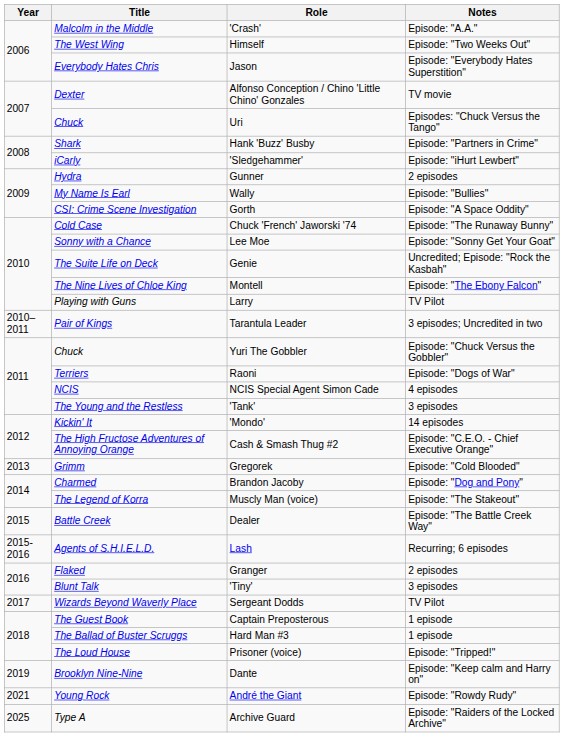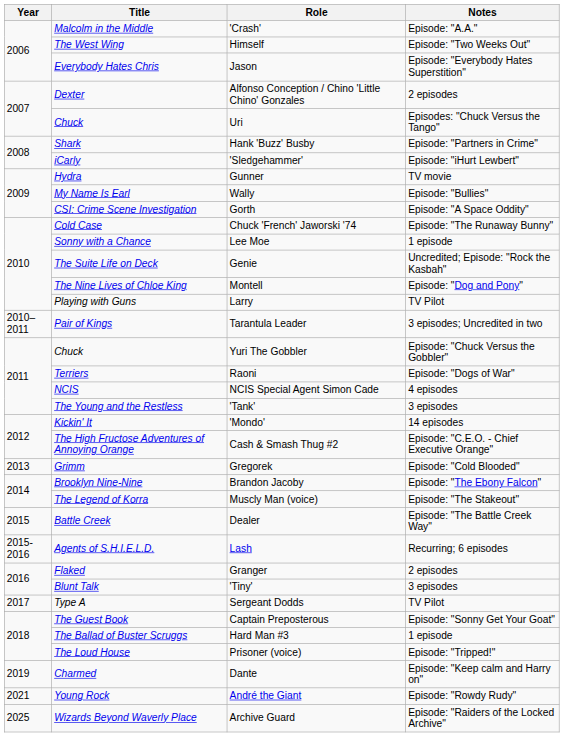 <table class="wikitable sortable">
 <tr>
 <th>Year</th>
 <th>Title</th>
 <th>Role</th>
 <th>Notes</th>
 </tr>
 <tr>
 <td rowspan="3">2006</td>
 <td><em><a href='#'>Malcolm in the Middle</a></em></td>
 <td>'Crash'</td>
 <td>Episode: "A.A."</td>
 </tr>
 <tr>
 <td data-sort-value="West Wing, The"><em><a href='#'>The West Wing</a></em></td>
 <td>Himself</td>
 <td>Episode: "Two Weeks Out"</td>
 </tr>
 <tr>
 <td><em><a href='#'>Everybody Hates Chris</a></em></td>
 <td>Jason</td>
 <td>Episode: "Everybody Hates Superstition"</td>
 </tr>
 <tr>
 <td rowspan="2">2007</td>
 <td><em><a href='#'>Dexter</a></em></td>
 <td>Alfonso Conception / Chino 'Little Chino' Gonzales</td>
-<td>TV movie</td>
+<td>2 episodes</td>
 </tr>
 <tr>
 <td><em><a href='#'>Chuck</a></em></td>
 <td>Uri</td>
 <td>Episodes: "Chuck Versus the Tango"</td>
 </tr>
 <tr>
 <td rowspan="2">2008</td>
 <td><em><a href='#'>Shark</a></em></td>
 <td>Hank 'Buzz' Busby</td>
 <td>Episode: "Partners in Crime"</td>
 </tr>
 <tr>
 <td><em><a href='#'>iCarly</a></em></td>
 <td>'Sledgehammer'</td>
 <td>Episode: "iHurt Lewbert"</td>
 </tr>
 <tr>
 <td rowspan="3">2009</td>
 <td><em><a href='#'>Hydra</a></em></td>
 <td>Gunner</td>
-<td>2 episodes</td>
+<td>TV movie</td>
 </tr>
 <tr>
 <td><em><a href='#'>My Name Is Earl</a></em></td>
 <td>Wally</td>
 <td>Episode: "Bullies"</td>
 </tr>
 <tr>
 <td><em><a href='#'>CSI: Crime Scene Investigation</a></em></td>
 <td>Gorth</td>
 <td>Episode: "A Space Oddity"</td>
 </tr>
 <tr>
 <td rowspan="5">2010</td>
 <td><em><a href='#'>Cold Case</a></em></td>
 <td>Chuck 'French' Jaworski '74</td>
 <td>Episode: "The Runaway Bunny"</td>
 </tr>
 <tr>
 <td><em><a href='#'>Sonny with a Chance</a></em></td>
 <td>Lee Moe</td>
-<td>Episode: "Sonny Get Your Goat"</td>
+<td>1 episode</td>
 </tr>
 <tr>
 <td data-sort-value="Suite Life on Deck, The"><em><a href='#'>The Suite Life on Deck</a></em></td>
 <td>Genie</td>
 <td>Uncredited; Episode: "Rock the Kasbah"</td>
 </tr>
 <tr>
 <td data-sort-value="Nine Lives of Chloe King, The"><em><a href='#'>The Nine Lives of Chloe King</a></em></td>
 <td>Montell</td>
-<td>Episode: "<a href='#'>The Ebony Falcon</a>"</td>
+<td>Episode: "<a href='#'>Dog and Pony</a>"</td>
 </tr>
 <tr>
 <td><em>Playing with Guns</em></td>
 <td>Larry</td>
 <td>TV Pilot</td>
 </tr>
 <tr>
 <td>2010–2011</td>
 <td><em><a href='#'>Pair of Kings</a></em></td>
 <td>Tarantula Leader</td>
 <td>3 episodes; Uncredited in two</td>
 </tr>
 <tr>
 <td rowspan="4">2011</td>
 <td><em>Chuck</em></td>
 <td>Yuri The Gobbler</td>
 <td>Episode: "Chuck Versus the Gobbler"</td>
 </tr>
 <tr>
 <td><em><a href='#'>Terriers</a></em></td>
 <td>Raoni</td>
 <td>Episode: "Dogs of War"</td>
 </tr>
 <tr>
 <td><em><a href='#'>NCIS</a></em></td>
 <td>NCIS Special Agent Simon Cade</td>
 <td>4 episodes</td>
 </tr>
 <tr>
 <td data-sort-value="Young and the Restless, The"><em><a href='#'>The Young and the Restless</a></em></td>
 <td>'Tank'</td>
 <td>3 episodes</td>
 </tr>
 <tr>
 <td rowspan="2">2012</td>
 <td><em><a href='#'>Kickin' It</a></em></td>
 <td>'Mondo'</td>
 <td>14 episodes</td>
 </tr>
 <tr>
 <td data-sort-value="High Fructose Adventures of Annoying Orange, The"><em><a href='#'>The High Fructose Adventures of Annoying Orange</a></em></td>
 <td>Cash & Smash Thug #2</td>
 <td>Episode: "C.E.O. - Chief Executive Orange"</td>
 </tr>
 <tr>
 <td>2013</td>
 <td><em><a href='#'>Grimm</a></em></td>
 <td>Gregorek</td>
 <td>Episode: "Cold Blooded"</td>
 </tr>
 <tr>
 <td rowspan="2">2014</td>
-<td><em><a href='#'>Charmed</a></em></td>
+<td><em><a href='#'>Brooklyn Nine-Nine</a></em></td>
 <td>Brandon Jacoby</td>
-<td>Episode: "<a href='#'>Dog and Pony</a>"</td>
+<td>Episode: "<a href='#'>The Ebony Falcon</a>"</td>
 </tr>
 <tr>
 <td data-sort-value="Legend of Korra, The"><em><a href='#'>The Legend of Korra</a></em></td>
 <td>Muscly Man (voice)</td>
 <td>Episode: "The Stakeout"</td>
 </tr>
 <tr>
 <td>2015</td>
 <td><em><a href='#'>Battle Creek</a></em></td>
 <td>Dealer</td>
 <td>Episode: "The Battle Creek Way"</td>
 </tr>
 <tr>
 <td>2015-2016</td>
 <td><em><a href='#'>Agents of S.H.I.E.L.D.</a></em></td>
 <td><a href='#'>Lash</a></td>
 <td>Recurring; 6 episodes</td>
 </tr>
 <tr>
 <td rowspan="2">2016</td>
 <td><em><a href='#'>Flaked</a></em></td>
 <td>Granger</td>
 <td>2 episodes</td>
 </tr>
 <tr>
 <td><em><a href='#'>Blunt Talk</a></em></td>
 <td>'Tiny'</td>
 <td>3 episodes</td>
 </tr>
 <tr>
 <td>2017</td>
-<td><em><a href='#'>Wizards Beyond Waverly Place</a></em></td>
+<td><em>Type A</em></td>
 <td>Sergeant Dodds</td>
 <td>TV Pilot</td>
 </tr>
 <tr>
 <td rowspan="3">2018</td>
 <td data-sort-value="Guest Book, The"><em><a href='#'>The Guest Book</a></em></td>
 <td>Captain Preposterous</td>
-<td>1 episode</td>
+<td>Episode: "Sonny Get Your Goat"</td>
 </tr>
 <tr>
 <td data-sort-value="Ballad of Buster Scruggs, The"><em><a href='#'>The Ballad of Buster Scruggs</a></em></td>
 <td>Hard Man #3</td>
 <td>1 episode</td>
 </tr>
 <tr>
 <td data-sort-value="Loud House, The"><em><a href='#'>The Loud House</a></em></td>
 <td>Prisoner (voice)</td>
 <td>Episode: "Tripped!"</td>
 </tr>
 <tr>
 <td>2019</td>
-<td><em><a href='#'>Brooklyn Nine-Nine</a></em></td>
+<td><em><a href='#'>Charmed</a></em></td>
 <td>Dante</td>
 <td>Episode: "Keep calm and Harry on"</td>
 </tr>
 <tr>
 <td>2021</td>
 <td><em><a href='#'>Young Rock</a></em></td>
 <td><a href='#'>André the Giant</a></td>
 <td>Episode: "Rowdy Rudy"</td>
 </tr>
 <tr>
 <td>2025</td>
-<td><em>Type A</em></td>
+<td><em><a href='#'>Wizards Beyond Waverly Place</a></em></td>
 <td>Archive Guard</td>
 <td>Episode: "Raiders of the Locked Archive"</td>
 </tr>
 </table>
